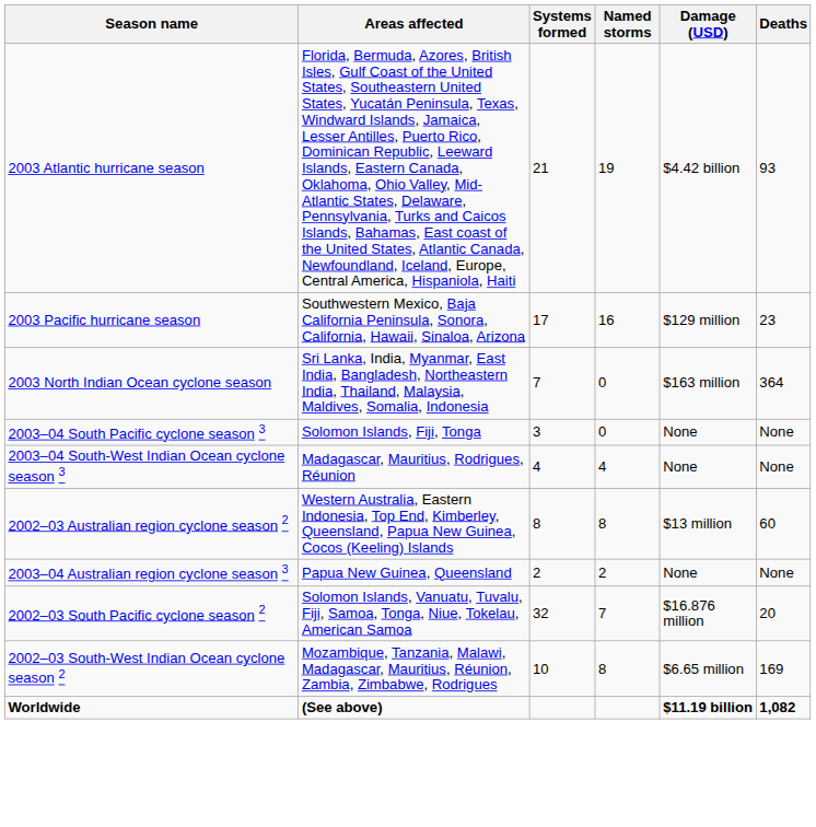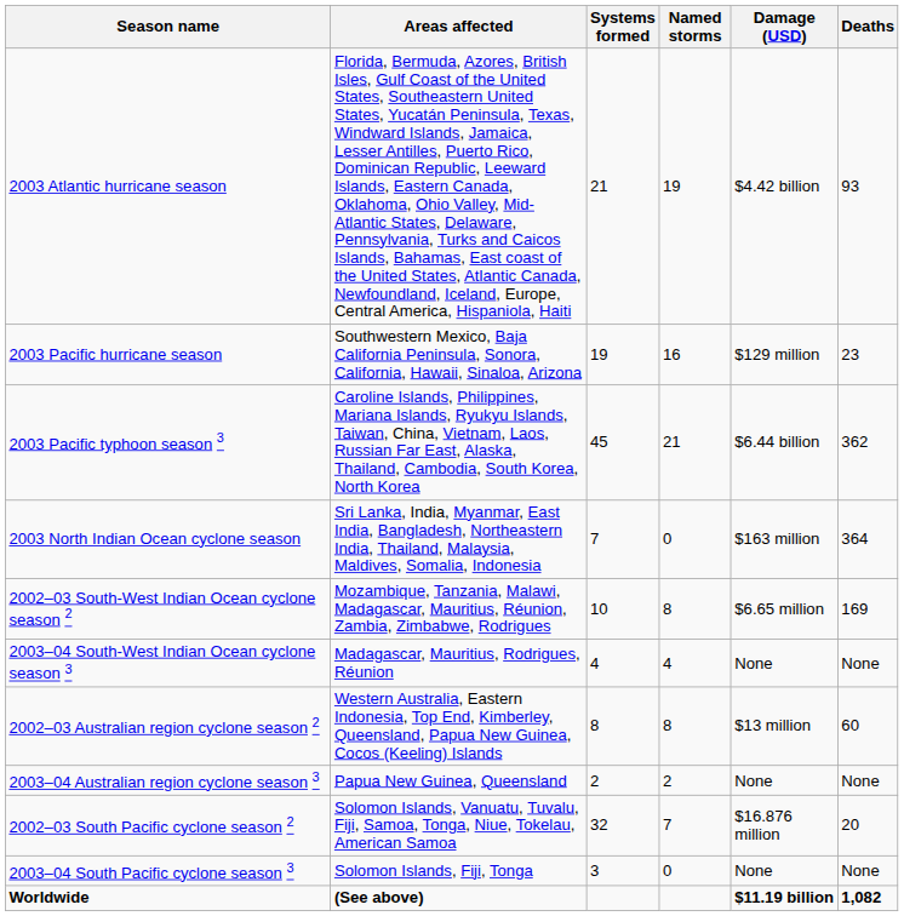 <table class="wikitable sortable">
 <tr>
 <th width="320"><strong>Season name</strong></th>
 <th width="250"><strong>Areas affected</strong></th>
 <th width="65"><strong>Systems formed</strong></th>
 <th width="65"><strong>Named storms</strong></th>
 <th width="100"><strong>Damage (<a href='#'>USD</a>)</strong></th>
 <th width="50"><strong>Deaths</strong></th>
 </tr>
 <tr>
 <td><a href='#'>2003 Atlantic hurricane season</a></td>
 <td><a href='#'>Florida</a>, <a href='#'>Bermuda</a>, <a href='#'>Azores</a>, <a href='#'>British Isles</a>, <a href='#'>Gulf Coast of the United States</a>, <a href='#'>Southeastern United States</a>, <a href='#'>Yucatán Peninsula</a>, <a href='#'>Texas</a>, <a href='#'>Windward Islands</a>, <a href='#'>Jamaica</a>, <a href='#'>Lesser Antilles</a>, <a href='#'>Puerto Rico</a>, <a href='#'>Dominican Republic</a>, <a href='#'>Leeward Islands</a>, <a href='#'>Eastern Canada</a>, <a href='#'>Oklahoma</a>, <a href='#'>Ohio Valley</a>, <a href='#'>Mid-Atlantic States</a>, <a href='#'>Delaware</a>, <a href='#'>Pennsylvania</a>, <a href='#'>Turks and Caicos Islands</a>, <a href='#'>Bahamas</a>, <a href='#'>East coast of the United States</a>, <a href='#'>Atlantic Canada</a>, <a href='#'>Newfoundland</a>, <a href='#'>Iceland</a>, Europe, Central America, <a href='#'>Hispaniola</a>, <a href='#'>Haiti</a></td>
 <td>21</td>
 <td>19</td>
 <td>$4.42 billion </td>
 <td>93</td>
 </tr>
 <tr>
 <td><a href='#'>2003 Pacific hurricane season</a></td>
 <td>Southwestern Mexico, <a href='#'>Baja California Peninsula</a>, <a href='#'>Sonora</a>, <a href='#'>California</a>, <a href='#'>Hawaii</a>, <a href='#'>Sinaloa</a>, <a href='#'>Arizona</a></td>
-<td>17</td>
+<td>19</td>
 <td>16</td>
 <td>$129 million</td>
 <td>23</td>
+</tr>
+<tr>
+<td><a href='#'>2003 Pacific typhoon season</a> <a href='#'><sup>3</sup></a></td>
+<td><a href='#'>Caroline Islands</a>, <a href='#'>Philippines</a>, <a href='#'>Mariana Islands</a>, <a href='#'>Ryukyu Islands</a>, <a href='#'>Taiwan</a>, China, <a href='#'>Vietnam</a>, <a href='#'>Laos</a>, <a href='#'>Russian Far East</a>, <a href='#'>Alaska</a>, <a href='#'>Thailand</a>, <a href='#'>Cambodia</a>, <a href='#'>South Korea</a>, <a href='#'>North Korea</a></td>
+<td>45</td>
+<td>21</td>
+<td>$6.44 billion </td>
+<td>362</td>
 </tr>
 <tr>
 <td><a href='#'>2003 North Indian Ocean cyclone season</a></td>
 <td><a href='#'>Sri Lanka</a>, India, <a href='#'>Myanmar</a>, <a href='#'>East India</a>, <a href='#'>Bangladesh</a>, <a href='#'>Northeastern India</a>, <a href='#'>Thailand</a>, <a href='#'>Malaysia</a>, <a href='#'>Maldives</a>, <a href='#'>Somalia</a>, <a href='#'>Indonesia</a></td>
 <td>7</td>
 <td>0</td>
 <td>$163 million</td>
 <td>364</td>
 </tr>
 <tr>
-<td><a href='#'>2003–04 South Pacific cyclone season</a> <a href='#'><sup>3</sup></a></td>
-<td><a href='#'>Solomon Islands</a>, <a href='#'>Fiji</a>, <a href='#'>Tonga</a></td>
-<td>3</td>
-<td>0</td>
-<td>None</td>
-<td>None</td>
+<td><a href='#'>2002–03 South-West Indian Ocean cyclone season</a> <a href='#'><sup>2</sup></a></td>
+<td><a href='#'>Mozambique</a>, <a href='#'>Tanzania</a>, <a href='#'>Malawi</a>, <a href='#'>Madagascar</a>, <a href='#'>Mauritius</a>, <a href='#'>Réunion</a>, <a href='#'>Zambia</a>, <a href='#'>Zimbabwe</a>, <a href='#'>Rodrigues</a></td>
+<td>10</td>
+<td>8</td>
+<td>$6.65 million</td>
+<td>169</td>
 </tr>
 <tr>
 <td><a href='#'>2003–04 South-West Indian Ocean cyclone season</a> <a href='#'><sup>3</sup></a></td>
 <td><a href='#'>Madagascar</a>, <a href='#'>Mauritius</a>, <a href='#'>Rodrigues</a>, <a href='#'>Réunion</a></td>
 <td>4</td>
 <td>4</td>
 <td>None</td>
 <td>None</td>
 </tr>
 <tr>
 <td><a href='#'>2002–03 Australian region cyclone season</a> <a href='#'><sup>2</sup></a></td>
 <td><a href='#'>Western Australia</a>, Eastern <a href='#'>Indonesia</a>, <a href='#'>Top End</a>, <a href='#'>Kimberley</a>, <a href='#'>Queensland</a>, <a href='#'>Papua New Guinea</a>, <a href='#'>Cocos (Keeling) Islands</a></td>
 <td>8</td>
 <td>8</td>
 <td>$13 million</td>
 <td>60</td>
 </tr>
 <tr>
 <td><a href='#'>2003–04 Australian region cyclone season</a> <a href='#'><sup>3</sup></a></td>
 <td><a href='#'>Papua New Guinea</a>, <a href='#'>Queensland</a></td>
 <td>2</td>
 <td>2</td>
 <td>None</td>
 <td>None</td>
 </tr>
 <tr>
 <td><a href='#'>2002–03 South Pacific cyclone season</a> <a href='#'><sup>2</sup></a></td>
 <td><a href='#'>Solomon Islands</a>, <a href='#'>Vanuatu</a>, <a href='#'>Tuvalu</a>, <a href='#'>Fiji</a>, <a href='#'>Samoa</a>, <a href='#'>Tonga</a>, <a href='#'>Niue</a>, <a href='#'>Tokelau</a>, <a href='#'>American Samoa</a></td>
 <td>32</td>
 <td>7</td>
 <td>$16.876 million</td>
 <td>20</td>
 </tr>
 <tr>
-<td><a href='#'>2002–03 South-West Indian Ocean cyclone season</a> <a href='#'><sup>2</sup></a></td>
-<td><a href='#'>Mozambique</a>, <a href='#'>Tanzania</a>, <a href='#'>Malawi</a>, <a href='#'>Madagascar</a>, <a href='#'>Mauritius</a>, <a href='#'>Réunion</a>, <a href='#'>Zambia</a>, <a href='#'>Zimbabwe</a>, <a href='#'>Rodrigues</a></td>
-<td>10</td>
-<td>8</td>
-<td>$6.65 million</td>
-<td>169</td>
+<td><a href='#'>2003–04 South Pacific cyclone season</a> <a href='#'><sup>3</sup></a></td>
+<td><a href='#'>Solomon Islands</a>, <a href='#'>Fiji</a>, <a href='#'>Tonga</a></td>
+<td>3</td>
+<td>0</td>
+<td>None</td>
+<td>None</td>
 </tr>
 <tr>
 <td><strong>Worldwide</strong></td>
 <td><strong>(See above)</strong></td>
 <td><strong></strong></td>
 <td><strong></strong></td>
 <td><strong>$11.19 billion</strong> </td>
 <td><strong>1,082</strong></td>
 </tr>
 </table>
